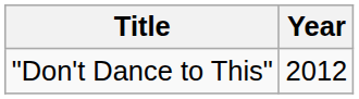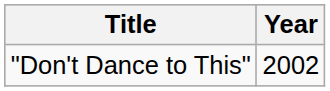 <table class="wikitable">
 <tr>
 <th>Title</th>
 <th>Year</th>
 </tr>
 <tr>
 <td scope="row">"Don't Dance to This"</td>
-<td>2012</td>
+<td>2002</td>
 </tr>
 </table>
